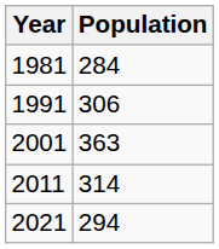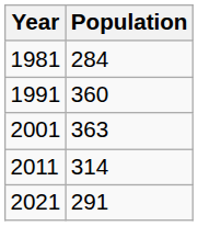 <table class="wikitable">
 <tr>
 <th>Year</th>
 <th>Population</th>
 </tr>
 <tr>
 <td>1981</td>
 <td>284</td>
 </tr>
 <tr>
 <td>1991</td>
-<td>306</td>
+<td>360</td>
 </tr>
 <tr>
 <td>2001</td>
 <td>363</td>
 </tr>
 <tr>
 <td>2011</td>
 <td>314</td>
 </tr>
 <tr>
 <td>2021</td>
-<td>294</td>
+<td>291</td>
 </tr>
 </table>
